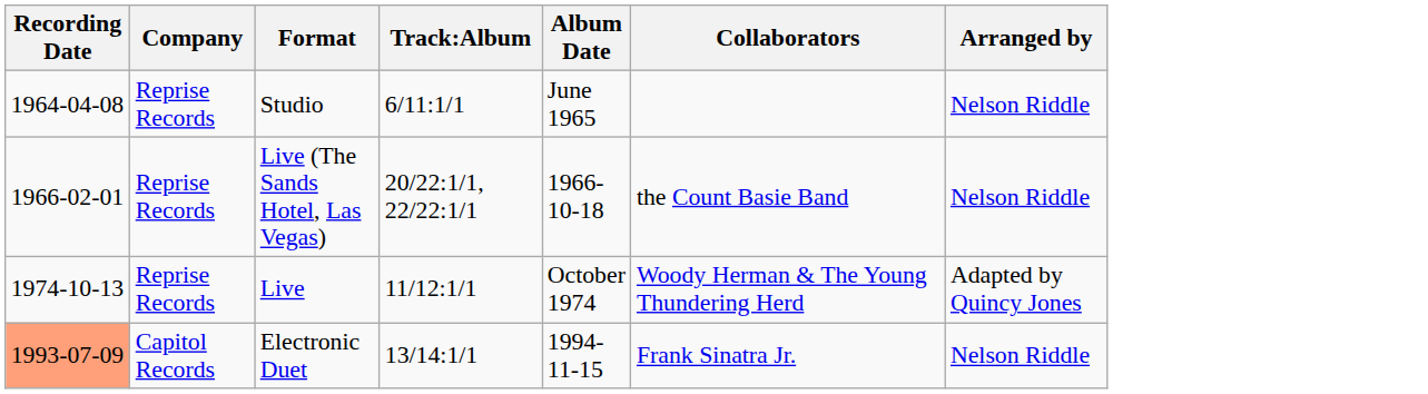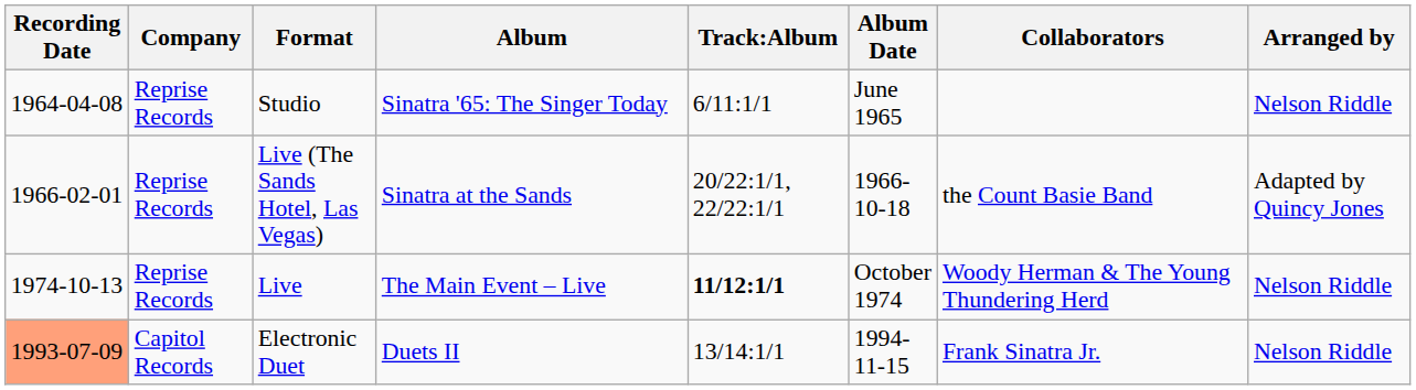 <table class="wikitable">
 <tr>
 <th width="75">Recording Date</th>
 <th width="75">Company</th>
 <th width="75">Format</th>
+<th width="200">Album</th>
 <th width="100">Track:Album</th>
 <th width="50">Album Date</th>
 <th width="200">Collaborators</th>
 <th width="100">Arranged by</th>
 </tr>
 <tr>
 <td>1964-04-08</td>
 <td><a href='#'>Reprise Records</a></td>
 <td>Studio</td>
+<td><a href='#'>Sinatra '65: The Singer Today</a></td>
 <td>6/11:1/1</td>
 <td>June 1965</td>
 <td></td>
 <td><a href='#'>Nelson Riddle</a></td>
 </tr>
 <tr>
 <td>1966-02-01</td>
 <td><a href='#'>Reprise Records</a></td>
 <td><a href='#'>Live</a> (The <a href='#'>Sands Hotel</a>, <a href='#'>Las Vegas</a>)</td>
+<td><a href='#'>Sinatra at the Sands</a></td>
 <td>20/22:1/1, 22/22:1/1</td>
 <td>1966-10-18</td>
 <td>the <a href='#'>Count Basie Band</a></td>
-<td><a href='#'>Nelson Riddle</a></td>
+<td>Adapted by <a href='#'>Quincy Jones</a></td>
 </tr>
 <tr>
 <td>1974-10-13</td>
 <td><a href='#'>Reprise Records</a></td>
 <td><a href='#'>Live</a></td>
-<td>11/12:1/1</td>
+<td><a href='#'>The Main Event – Live</a></td>
+<td><strong>11/12:1/1</strong></td>
 <td>October 1974</td>
 <td><a href='#'>Woody Herman & The Young Thundering Herd</a></td>
-<td>Adapted by <a href='#'>Quincy Jones</a></td>
+<td><a href='#'>Nelson Riddle</a></td>
 </tr>
 <tr>
 <td style="background: lightsalmon;">1993-07-09</td>
 <td><a href='#'>Capitol Records</a></td>
 <td>Electronic <a href='#'>Duet</a></td>
+<td><a href='#'>Duets II</a></td>
 <td>13/14:1/1</td>
 <td>1994-11-15</td>
 <td><a href='#'>Frank Sinatra Jr.</a></td>
 <td><a href='#'>Nelson Riddle</a></td>
 </tr>
 </table>
